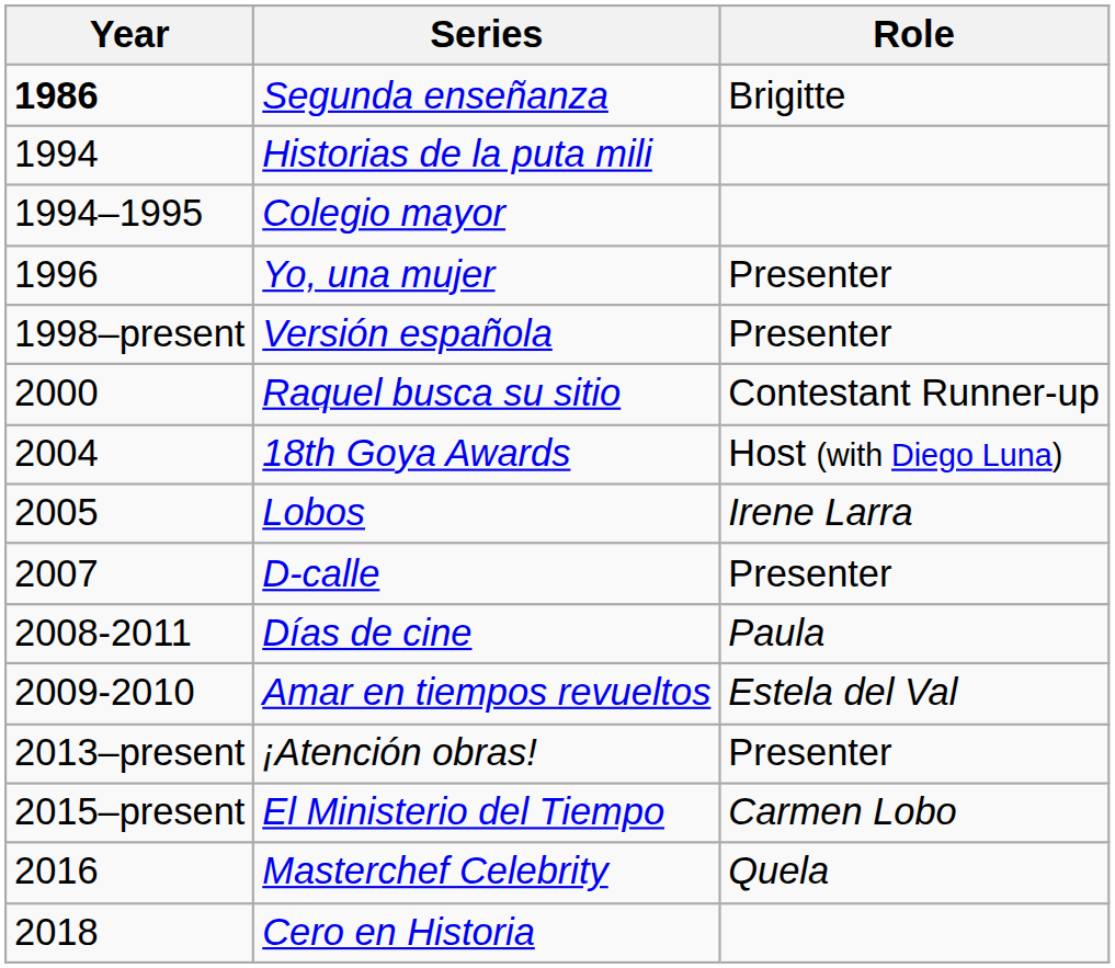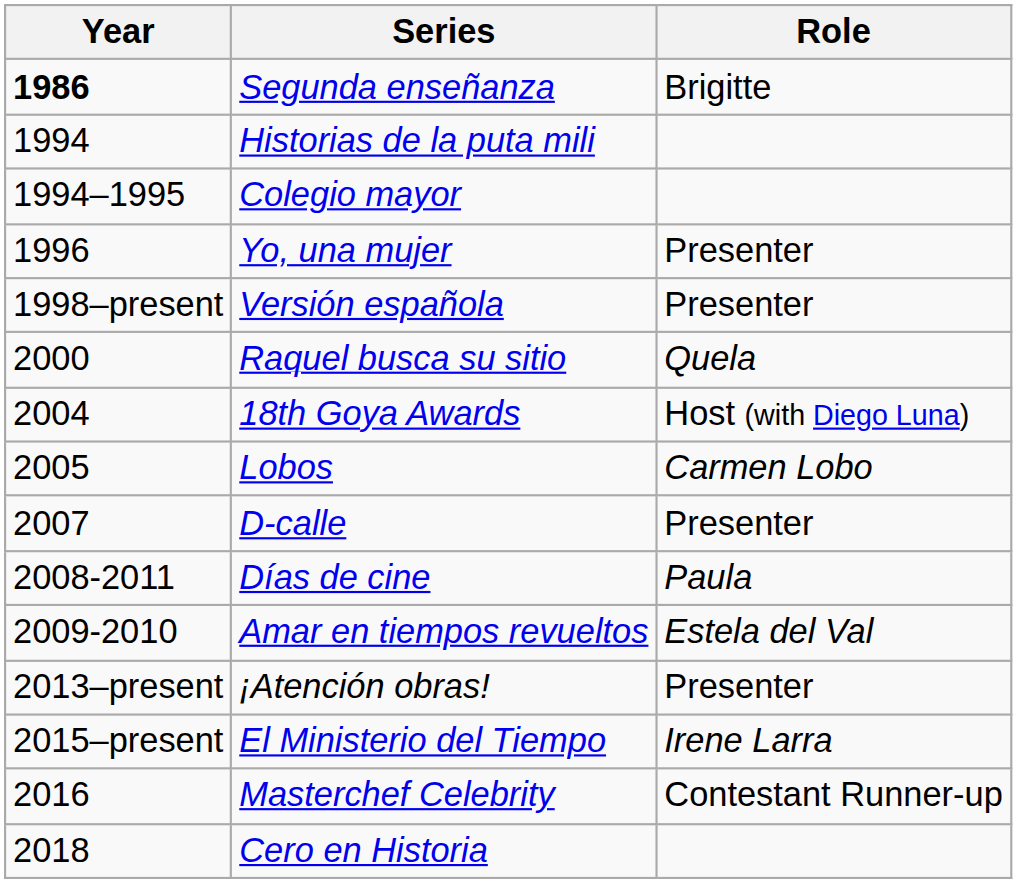 <table class="wikitable sortable">
 <tr>
 <th><strong>Year</strong></th>
 <th><strong>Series</strong></th>
 <th><strong>Role</strong></th>
 </tr>
 <tr>
 <td><strong>1986</strong></td>
 <td><em><a href='#'>Segunda enseñanza</a></em></td>
 <td>Brigitte</td>
 </tr>
 <tr>
 <td>1994</td>
 <td><em><a href='#'>Historias de la puta mili</a></em></td>
 <td></td>
 </tr>
 <tr>
 <td>1994–1995</td>
 <td><em><a href='#'>Colegio mayor</a></em></td>
 <td></td>
 </tr>
 <tr>
 <td>1996</td>
 <td><em><a href='#'>Yo, una mujer</a></em></td>
 <td>Presenter</td>
 </tr>
 <tr>
 <td>1998–present</td>
 <td><em><a href='#'>Versión española</a></em></td>
 <td>Presenter</td>
 </tr>
 <tr>
 <td>2000</td>
 <td><em><a href='#'>Raquel busca su sitio</a></em></td>
-<td>Contestant Runner-up</td>
+<td><em>Quela</em></td>
 </tr>
 <tr>
 <td>2004</td>
 <td><em><a href='#'>18th Goya Awards</a></em></td>
 <td>Host <small>(with <a href='#'>Diego Luna</a>)</small></td>
 </tr>
 <tr>
 <td>2005</td>
 <td><em><a href='#'>Lobos</a></em></td>
-<td><em>Irene Larra</em></td>
+<td><em>Carmen Lobo</em></td>
 </tr>
 <tr>
 <td>2007</td>
 <td><em><a href='#'>D-calle</a></em></td>
 <td>Presenter</td>
 </tr>
 <tr>
 <td>2008-2011</td>
 <td><em><a href='#'>Días de cine</a></em></td>
 <td><em>Paula</em></td>
 </tr>
 <tr>
 <td>2009-2010</td>
 <td><em><a href='#'>Amar en tiempos revueltos</a></em></td>
 <td><em>Estela del Val</em></td>
 </tr>
 <tr>
 <td>2013–present</td>
 <td><em>¡Atención obras!</em></td>
 <td>Presenter</td>
 </tr>
 <tr>
 <td>2015–present</td>
 <td><em><a href='#'>El Ministerio del Tiempo</a></em></td>
-<td><em>Carmen Lobo</em></td>
+<td><em>Irene Larra</em></td>
 </tr>
 <tr>
 <td>2016</td>
 <td><em><a href='#'>Masterchef Celebrity</a></em></td>
-<td><em>Quela</em></td>
+<td>Contestant Runner-up</td>
 </tr>
 <tr>
 <td>2018</td>
 <td><em><a href='#'>Cero en Historia</a></em></td>
 <td></td>
 </tr>
 </table>
